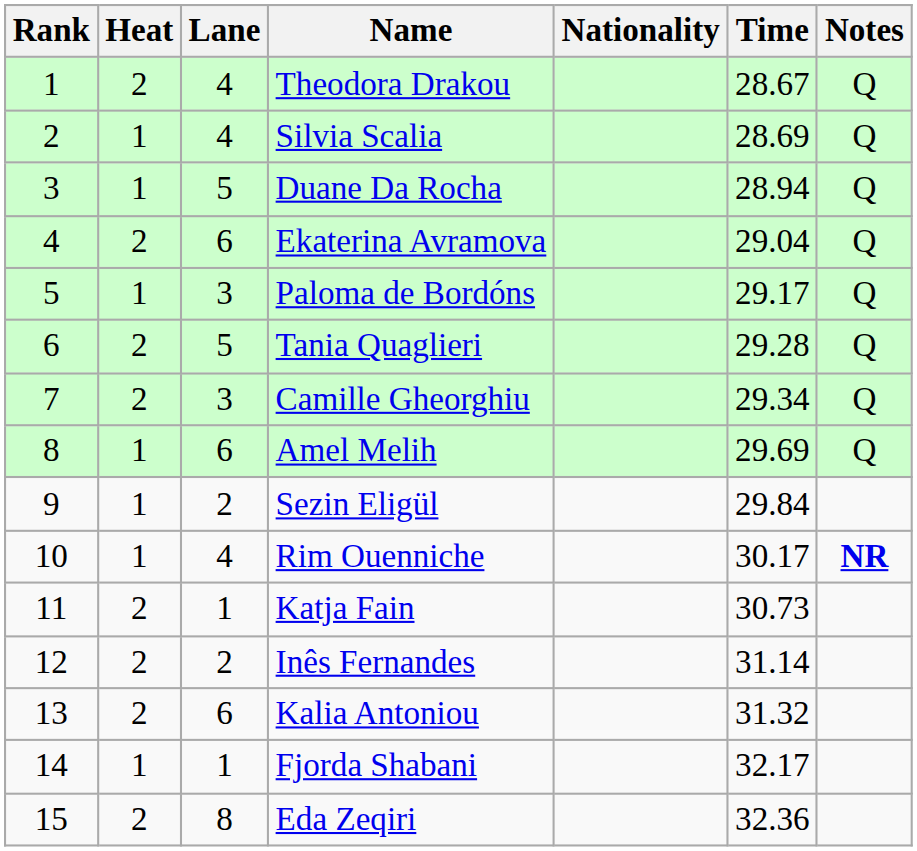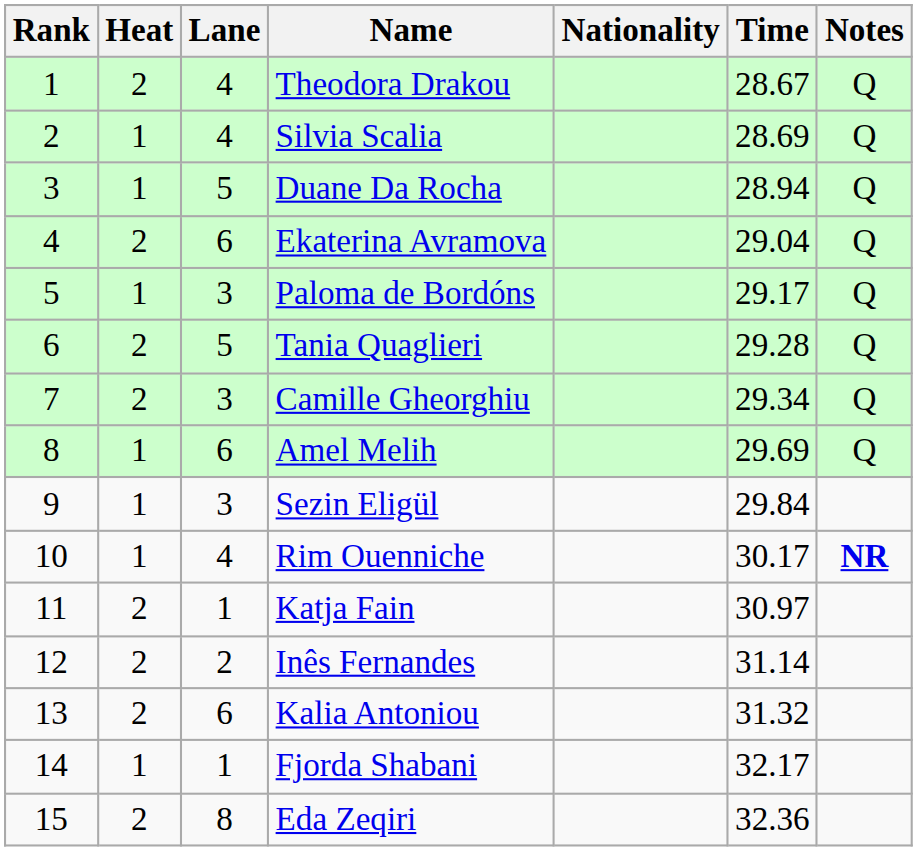 <table class="wikitable sortable" style="text-align:center">
 <tr>
 <th>Rank</th>
 <th>Heat</th>
 <th>Lane</th>
 <th>Name</th>
 <th>Nationality</th>
 <th>Time</th>
 <th>Notes</th>
 </tr>
 <tr bgcolor=ccffcc>
 <td>1</td>
 <td>2</td>
 <td>4</td>
 <td align="left"><a href='#'>Theodora Drakou</a></td>
 <td align="left"></td>
 <td>28.67</td>
 <td>Q</td>
 </tr>
 <tr bgcolor=ccffcc>
 <td>2</td>
 <td>1</td>
 <td>4</td>
 <td align="left"><a href='#'>Silvia Scalia</a></td>
 <td align="left"></td>
 <td>28.69</td>
 <td>Q</td>
 </tr>
 <tr bgcolor=ccffcc>
 <td>3</td>
 <td>1</td>
 <td>5</td>
 <td align="left"><a href='#'>Duane Da Rocha</a></td>
 <td align="left"></td>
 <td>28.94</td>
 <td>Q</td>
 </tr>
 <tr bgcolor=ccffcc>
 <td>4</td>
 <td>2</td>
 <td>6</td>
 <td align="left"><a href='#'>Ekaterina Avramova</a></td>
 <td align="left"></td>
 <td>29.04</td>
 <td>Q</td>
 </tr>
 <tr bgcolor=ccffcc>
 <td>5</td>
 <td>1</td>
 <td>3</td>
 <td align="left"><a href='#'>Paloma de Bordóns</a></td>
 <td align="left"></td>
 <td>29.17</td>
 <td>Q</td>
 </tr>
 <tr bgcolor=ccffcc>
 <td>6</td>
 <td>2</td>
 <td>5</td>
 <td align="left"><a href='#'>Tania Quaglieri</a></td>
 <td align="left"></td>
 <td>29.28</td>
 <td>Q</td>
 </tr>
 <tr bgcolor=ccffcc>
 <td>7</td>
 <td>2</td>
 <td>3</td>
 <td align="left"><a href='#'>Camille Gheorghiu</a></td>
 <td align="left"></td>
 <td>29.34</td>
 <td>Q</td>
 </tr>
 <tr bgcolor=ccffcc>
 <td>8</td>
 <td>1</td>
 <td>6</td>
 <td align="left"><a href='#'>Amel Melih</a></td>
 <td align="left"></td>
 <td>29.69</td>
 <td>Q</td>
 </tr>
 <tr>
 <td>9</td>
 <td>1</td>
-<td>2</td>
+<td>3</td>
 <td align="left"><a href='#'>Sezin Eligül</a></td>
 <td align="left"></td>
 <td>29.84</td>
 <td></td>
 </tr>
 <tr>
 <td>10</td>
 <td>1</td>
 <td>4</td>
 <td align="left"><a href='#'>Rim Ouenniche</a></td>
 <td align="left"></td>
 <td>30.17</td>
 <td><strong><a href='#'>NR</a></strong></td>
 </tr>
 <tr>
 <td>11</td>
 <td>2</td>
 <td>1</td>
 <td align="left"><a href='#'>Katja Fain</a></td>
 <td align="left"></td>
-<td>30.73</td>
+<td>30.97</td>
 <td></td>
 </tr>
 <tr>
 <td>12</td>
 <td>2</td>
 <td>2</td>
 <td align="left"><a href='#'>Inês Fernandes</a></td>
 <td align="left"></td>
 <td>31.14</td>
 <td></td>
 </tr>
 <tr>
 <td>13</td>
 <td>2</td>
 <td>6</td>
 <td align="left"><a href='#'>Kalia Antoniou</a></td>
 <td align="left"></td>
 <td>31.32</td>
 <td></td>
 </tr>
 <tr>
 <td>14</td>
 <td>1</td>
 <td>1</td>
 <td align="left"><a href='#'>Fjorda Shabani</a></td>
 <td align="left"></td>
 <td>32.17</td>
 <td></td>
 </tr>
 <tr>
 <td>15</td>
 <td>2</td>
 <td>8</td>
 <td align="left"><a href='#'>Eda Zeqiri</a></td>
 <td align="left"></td>
 <td>32.36</td>
 <td></td>
 </tr>
 </table>
